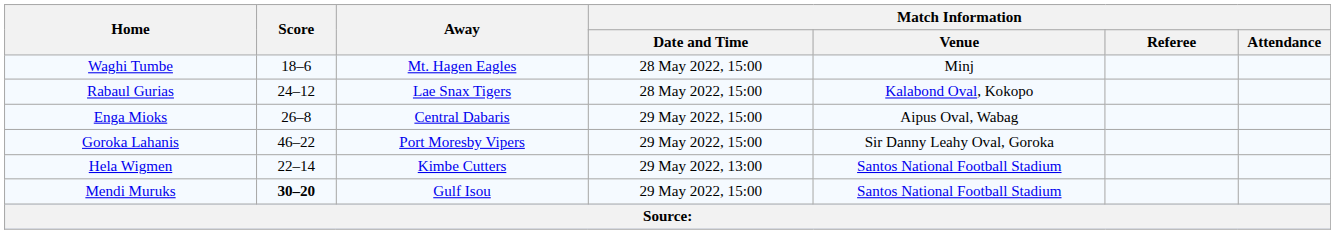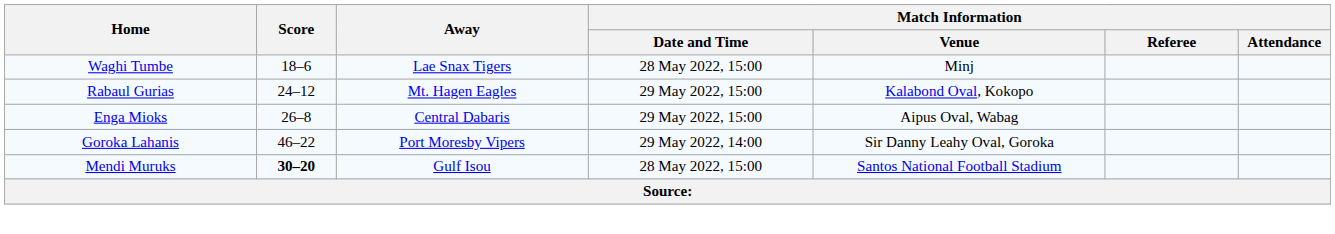 <table class="wikitable" width="100%" style="border-collapse:collapse; font-size:90%; text-align:center;">
 <tr>
 <th rowspan="2" width="19%">Home</th>
 <th rowspan="2" width="6%">Score</th>
 <th rowspan="2" width="19%">Away</th>
 <th colspan="4">Match Information</th>
 </tr>
 <tr bgcolor="#CCCCCC">
 <th width="17%">Date and Time</th>
 <th width="22%">Venue</th>
 <th width="10%">Referee</th>
 <th width="7%">Attendance</th>
 </tr>
 <tr bgcolor="#F5FAFF">
 <td><a href='#'>Waghi Tumbe</a></td>
 <td>18–6</td>
-<td><a href='#'>Mt. Hagen Eagles</a></td>
+<td> <a href='#'>Lae Snax Tigers</a></td>
 <td>28 May 2022, 15:00</td>
 <td>Minj</td>
 <td></td>
 <td></td>
 </tr>
 <tr bgcolor="#F5FAFF">
 <td><a href='#'>Rabaul Gurias</a></td>
 <td>24–12</td>
-<td> <a href='#'>Lae Snax Tigers</a></td>
-<td>28 May 2022, 15:00</td>
+<td><a href='#'>Mt. Hagen Eagles</a></td>
+<td>29 May 2022, 15:00</td>
 <td><a href='#'>Kalabond Oval</a>, Kokopo</td>
 <td></td>
 <td></td>
 </tr>
 <tr bgcolor="#F5FAFF">
 <td><a href='#'>Enga Mioks</a></td>
 <td>26–8</td>
 <td><a href='#'>Central Dabaris</a></td>
 <td>29 May 2022, 15:00</td>
 <td>Aipus Oval, Wabag</td>
 <td></td>
 <td></td>
 </tr>
 <tr bgcolor="#F5FAFF">
 <td><a href='#'>Goroka Lahanis</a></td>
 <td>46–22</td>
 <td> <a href='#'>Port Moresby Vipers</a></td>
-<td>29 May 2022, 15:00</td>
+<td>29 May 2022, 14:00</td>
 <td>Sir Danny Leahy Oval, Goroka</td>
-<td></td>
-<td></td>
-</tr>
-<tr bgcolor="#F5FAFF">
-<td><a href='#'>Hela Wigmen</a></td>
-<td>22–14</td>
-<td> <a href='#'>Kimbe Cutters</a></td>
-<td>29 May 2022, 13:00</td>
-<td><a href='#'>Santos National Football Stadium</a></td>
 <td></td>
 <td></td>
 </tr>
 <tr bgcolor="#F5FAFF">
 <td><a href='#'>Mendi Muruks</a></td>
 <td><strong>30–20</strong></td>
 <td><a href='#'>Gulf Isou</a></td>
-<td>29 May 2022, 15:00</td>
+<td>28 May 2022, 15:00</td>
 <td><a href='#'>Santos National Football Stadium</a></td>
 <td></td>
 <td></td>
 </tr>
 <tr bgcolor="#C1D8FF">
 <th colspan="7">Source:</th>
 </tr>
 </table>
